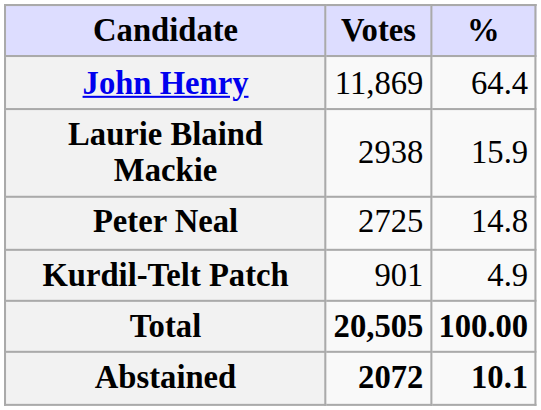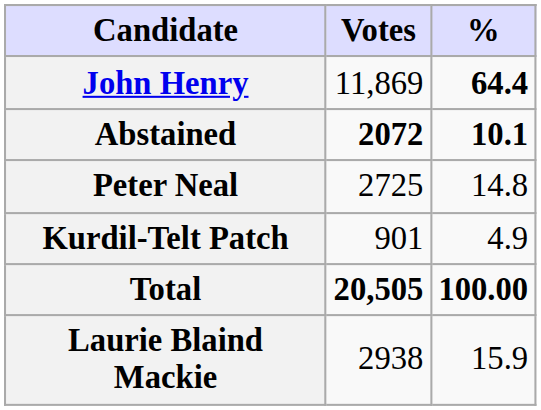 <table class="wikitable sortable plainrowheaders">
 <tr style="background-color:#E9E9E9">
 </tr>
 <tr>
 <th scope="col" style="background:#ddf; width:150px;">Candidate</th>
 <th scope="col" style="background:#ddf;">Votes</th>
 <th scope="col" style="background:#ddf;">%</th>
 </tr>
 <tr>
 <th scope="row"><strong><a href='#'>John Henry</a></strong></th>
 <td align="right">11,869</td>
-<td align=right>64.4</td>
+<td align=right><strong>64.4</strong></td>
 </tr>
 <tr>
-<th scope="row">Laurie Blaind Mackie</th>
-<td align="right">2938</td>
-<td align=right>15.9</td>
+<th scope="row"><strong>Abstained</strong></th>
+<td align="right"><strong>2072</strong></td>
+<td align=right><strong>10.1</strong></td>
 </tr>
 <tr>
 <th scope="row">Peter Neal</th>
 <td align="right">2725</td>
 <td align=right>14.8</td>
 </tr>
 <tr>
 <th scope="row">Kurdil-Telt Patch</th>
 <td align="right">901</td>
 <td align=right>4.9</td>
 </tr>
 <tr>
 <th scope="row"><strong>Total</strong></th>
 <td align="right"><strong>20,505</strong></td>
 <td align=right><strong>100.00</strong></td>
 </tr>
 <tr>
-<th scope="row"><strong>Abstained</strong></th>
-<td align="right"><strong>2072</strong></td>
-<td align=right><strong>10.1</strong></td>
+<th scope="row">Laurie Blaind Mackie</th>
+<td align="right">2938</td>
+<td align=right>15.9</td>
 </tr>
 </table>
